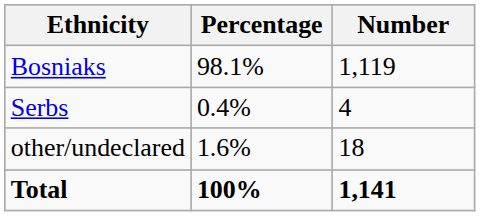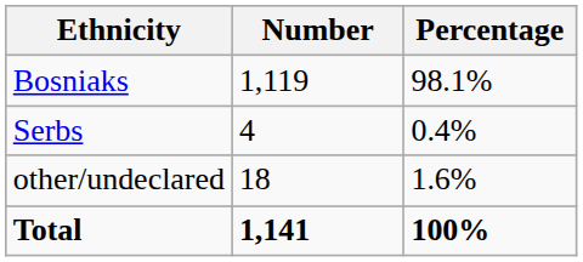 <table class="wikitable">
 <tr>
 <th width="100px">Ethnicity</th>
+<th width="80px">Number</th>
 <th width="80px">Percentage</th>
-<th width="80px">Number</th>
 </tr>
 <tr>
 <td><a href='#'>Bosniaks</a></td>
+<td>1,119</td>
 <td>98.1%</td>
-<td>1,119</td>
 </tr>
 <tr>
 <td><a href='#'>Serbs</a></td>
+<td>4</td>
 <td>0.4%</td>
-<td>4</td>
 </tr>
 <tr>
 <td>other/undeclared</td>
+<td>18</td>
 <td>1.6%</td>
-<td>18</td>
 </tr>
 <tr>
 <td><strong>Total</strong></td>
+<td><strong>1,141</strong></td>
 <td><strong>100%</strong></td>
-<td><strong>1,141</strong></td>
 </tr>
 </table>
